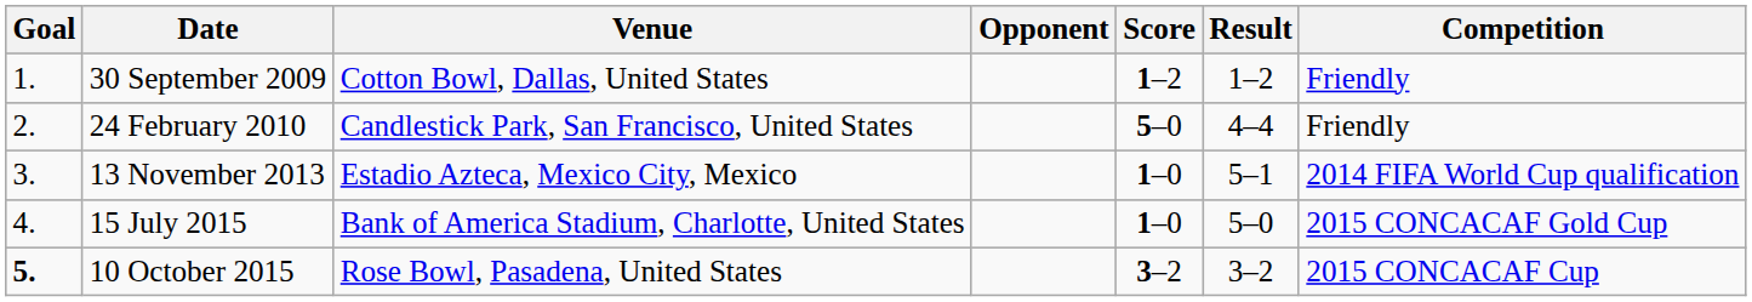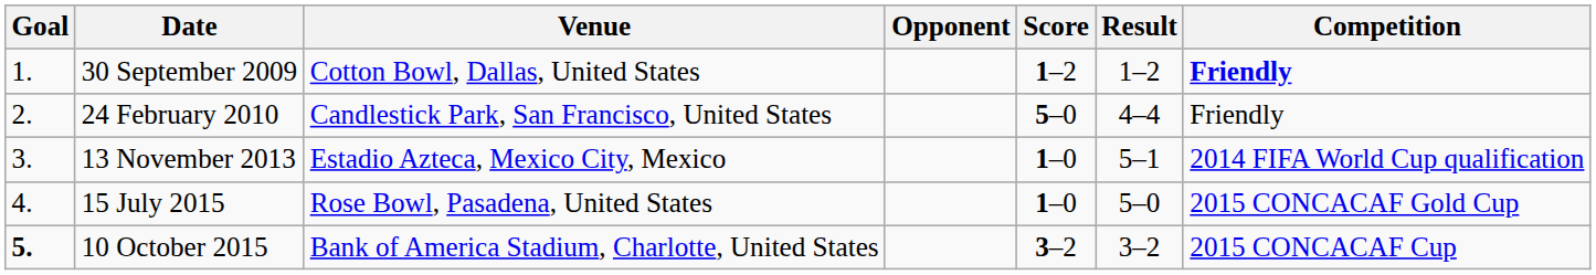 <table class="wikitable plainrowheaders sortable">
 <tr>
 <th>Goal</th>
 <th>Date</th>
 <th>Venue</th>
 <th>Opponent</th>
 <th>Score</th>
 <th>Result</th>
 <th>Competition</th>
 </tr>
 <tr>
 <td>1.</td>
 <td>30 September 2009</td>
 <td><a href='#'>Cotton Bowl</a>, <a href='#'>Dallas</a>, United States</td>
 <td></td>
 <td align=center><strong>1</strong>–2</td>
 <td align=center>1–2</td>
-<td><a href='#'>Friendly</a></td>
+<td><strong><a href='#'>Friendly</a></strong></td>
 </tr>
 <tr>
 <td>2.</td>
 <td>24 February 2010</td>
 <td><a href='#'>Candlestick Park</a>, <a href='#'>San Francisco</a>, United States</td>
 <td></td>
 <td align=center><strong>5</strong>–0</td>
 <td align=center>4–4</td>
 <td>Friendly</td>
 </tr>
 <tr>
 <td>3.</td>
 <td>13 November 2013</td>
 <td><a href='#'>Estadio Azteca</a>, <a href='#'>Mexico City</a>, Mexico</td>
 <td></td>
 <td align=center><strong>1</strong>–0</td>
 <td align=center>5–1</td>
 <td><a href='#'>2014 FIFA World Cup qualification</a></td>
 </tr>
 <tr>
 <td>4.</td>
 <td>15 July 2015</td>
-<td><a href='#'>Bank of America Stadium</a>, <a href='#'>Charlotte</a>, United States</td>
+<td><a href='#'>Rose Bowl</a>, <a href='#'>Pasadena</a>, United States</td>
 <td></td>
 <td align=center><strong>1</strong>–0</td>
 <td align=center>5–0</td>
 <td><a href='#'>2015 CONCACAF Gold Cup</a></td>
 </tr>
 <tr>
 <td><strong>5.</strong></td>
 <td>10 October 2015</td>
-<td><a href='#'>Rose Bowl</a>, <a href='#'>Pasadena</a>, United States</td>
+<td><a href='#'>Bank of America Stadium</a>, <a href='#'>Charlotte</a>, United States</td>
 <td></td>
 <td align=center><strong>3</strong>–2</td>
 <td align=center>3–2</td>
 <td><a href='#'>2015 CONCACAF Cup</a></td>
 </tr>
 </table>
